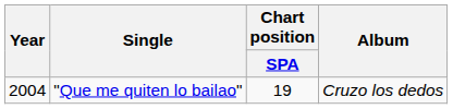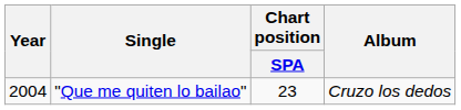 <table class="wikitable" style="text-align: center;">
 <tr>
 <th rowspan="2">Year</th>
 <th rowspan="2">Single</th>
 <th colspan="1">Chart position</th>
 <th rowspan="2">Album</th>
 </tr>
 <tr>
 <th style="width:20px;"><a href='#'>SPA</a><br></th>
 </tr>
 <tr>
 <td>2004</td>
 <td align="left">"<a href='#'>Que me quiten lo bailao</a>"</td>
-<td>19</td>
+<td>23</td>
 <td><em>Cruzo los dedos</em></td>
 </tr>
 </table>
